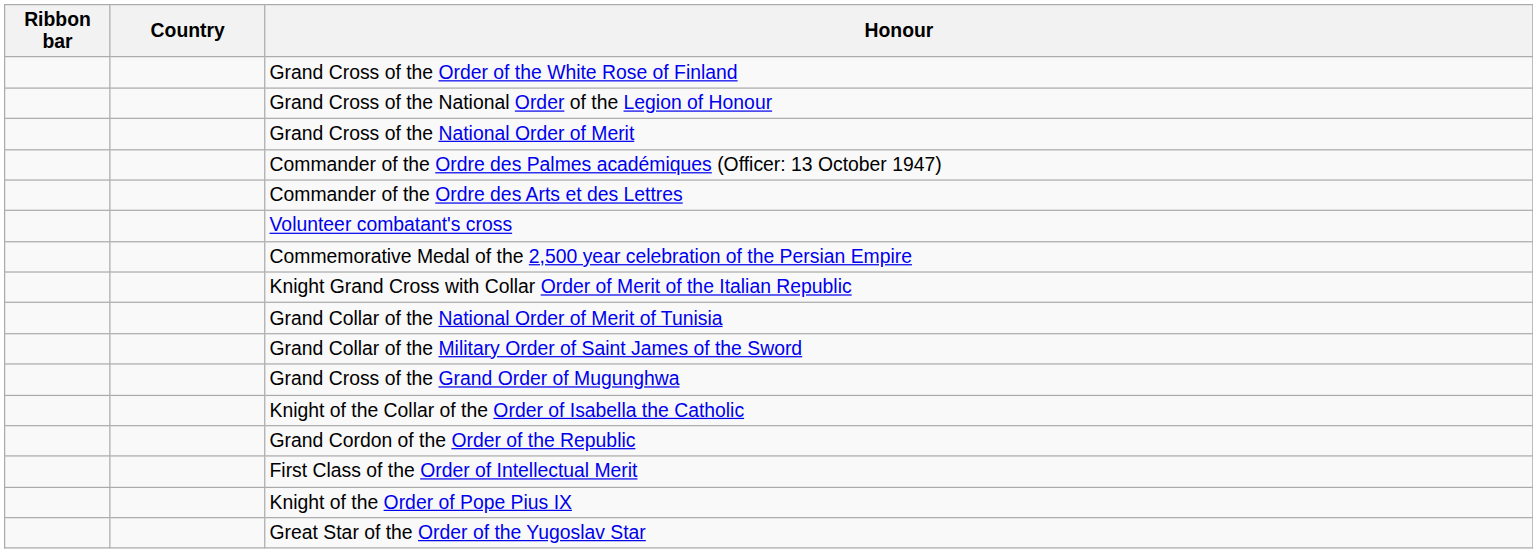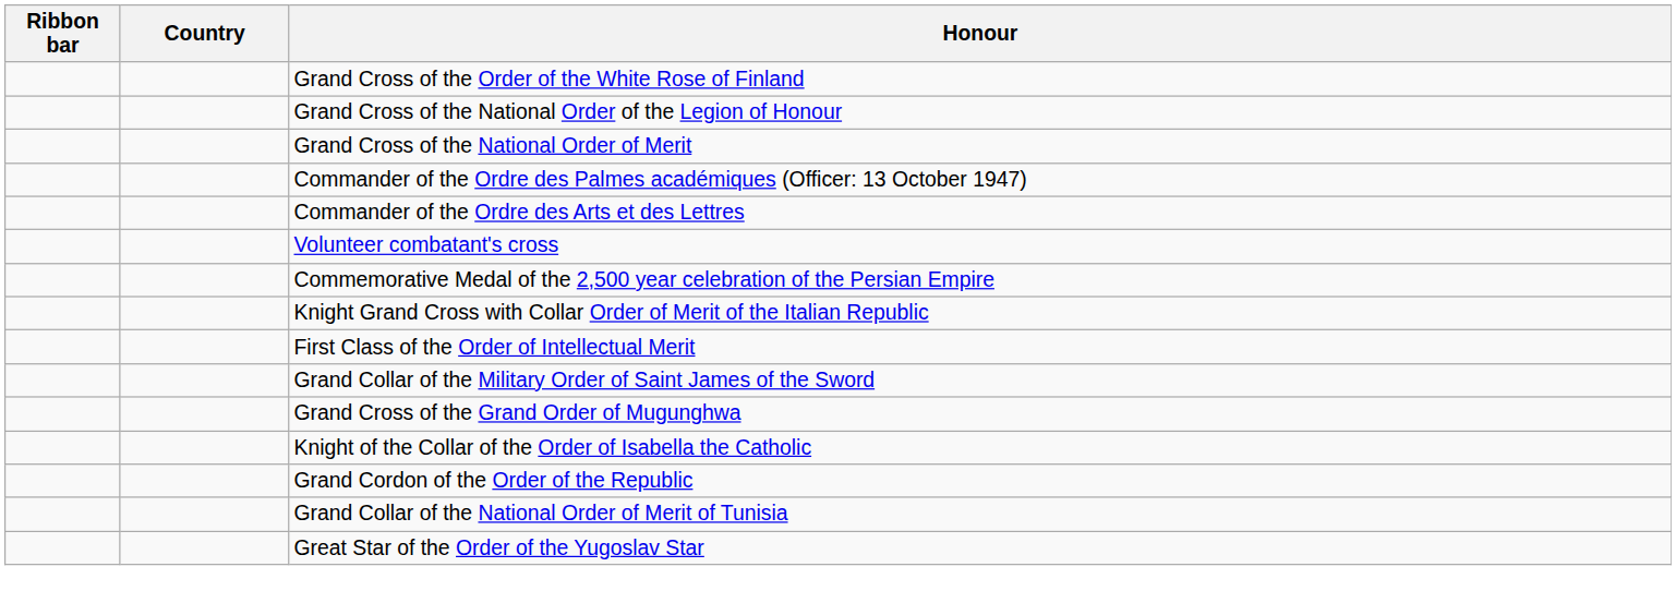 <table class="wikitable" style="width:100%;">
 <tr>
 <th style="width:80px;">Ribbon bar</th>
 <th>Country</th>
 <th>Honour</th>
 </tr>
 <tr>
 <td></td>
 <td></td>
 <td>Grand Cross of the <a href='#'>Order of the White Rose of Finland</a></td>
 </tr>
 <tr>
 <td></td>
 <td></td>
 <td>Grand Cross of the National <a href='#'>Order</a> of the <a href='#'>Legion of Honour</a></td>
 </tr>
 <tr>
 <td></td>
 <td></td>
 <td>Grand Cross of the <a href='#'>National Order of Merit</a></td>
 </tr>
 <tr>
 <td></td>
 <td></td>
 <td>Commander of the <a href='#'>Ordre des Palmes académiques</a> (Officer: 13 October 1947)</td>
 </tr>
 <tr>
 <td></td>
 <td></td>
 <td>Commander of the <a href='#'>Ordre des Arts et des Lettres</a></td>
 </tr>
 <tr>
 <td></td>
 <td></td>
 <td><a href='#'>Volunteer combatant's cross</a></td>
 </tr>
 <tr>
 <td></td>
 <td></td>
 <td>Commemorative Medal of the <a href='#'>2,500 year celebration of the Persian Empire</a></td>
 </tr>
 <tr>
 <td></td>
 <td></td>
 <td>Knight Grand Cross with Collar <a href='#'>Order of Merit of the Italian Republic</a></td>
 </tr>
 <tr>
 <td></td>
 <td></td>
-<td>Grand Collar of the <a href='#'>National Order of Merit of Tunisia</a></td>
+<td>First Class of the <a href='#'>Order of Intellectual Merit</a></td>
 </tr>
 <tr>
 <td></td>
 <td></td>
 <td>Grand Collar of the <a href='#'>Military Order of Saint James of the Sword</a></td>
 </tr>
 <tr>
 <td></td>
 <td></td>
 <td>Grand Cross of the <a href='#'>Grand Order of Mugunghwa</a></td>
 </tr>
 <tr>
 <td></td>
 <td></td>
 <td>Knight of the Collar of the <a href='#'>Order of Isabella the Catholic</a></td>
 </tr>
 <tr>
 <td></td>
 <td></td>
 <td>Grand Cordon of the <a href='#'>Order of the Republic</a></td>
 </tr>
 <tr>
 <td></td>
 <td></td>
-<td>First Class of the <a href='#'>Order of Intellectual Merit</a></td>
-</tr>
-<tr>
-<td></td>
-<td></td>
-<td>Knight of the <a href='#'>Order of Pope Pius IX</a></td>
+<td>Grand Collar of the <a href='#'>National Order of Merit of Tunisia</a></td>
 </tr>
 <tr>
 <td></td>
 <td></td>
 <td>Great Star of the <a href='#'>Order of the Yugoslav Star</a></td>
 </tr>
 </table>
